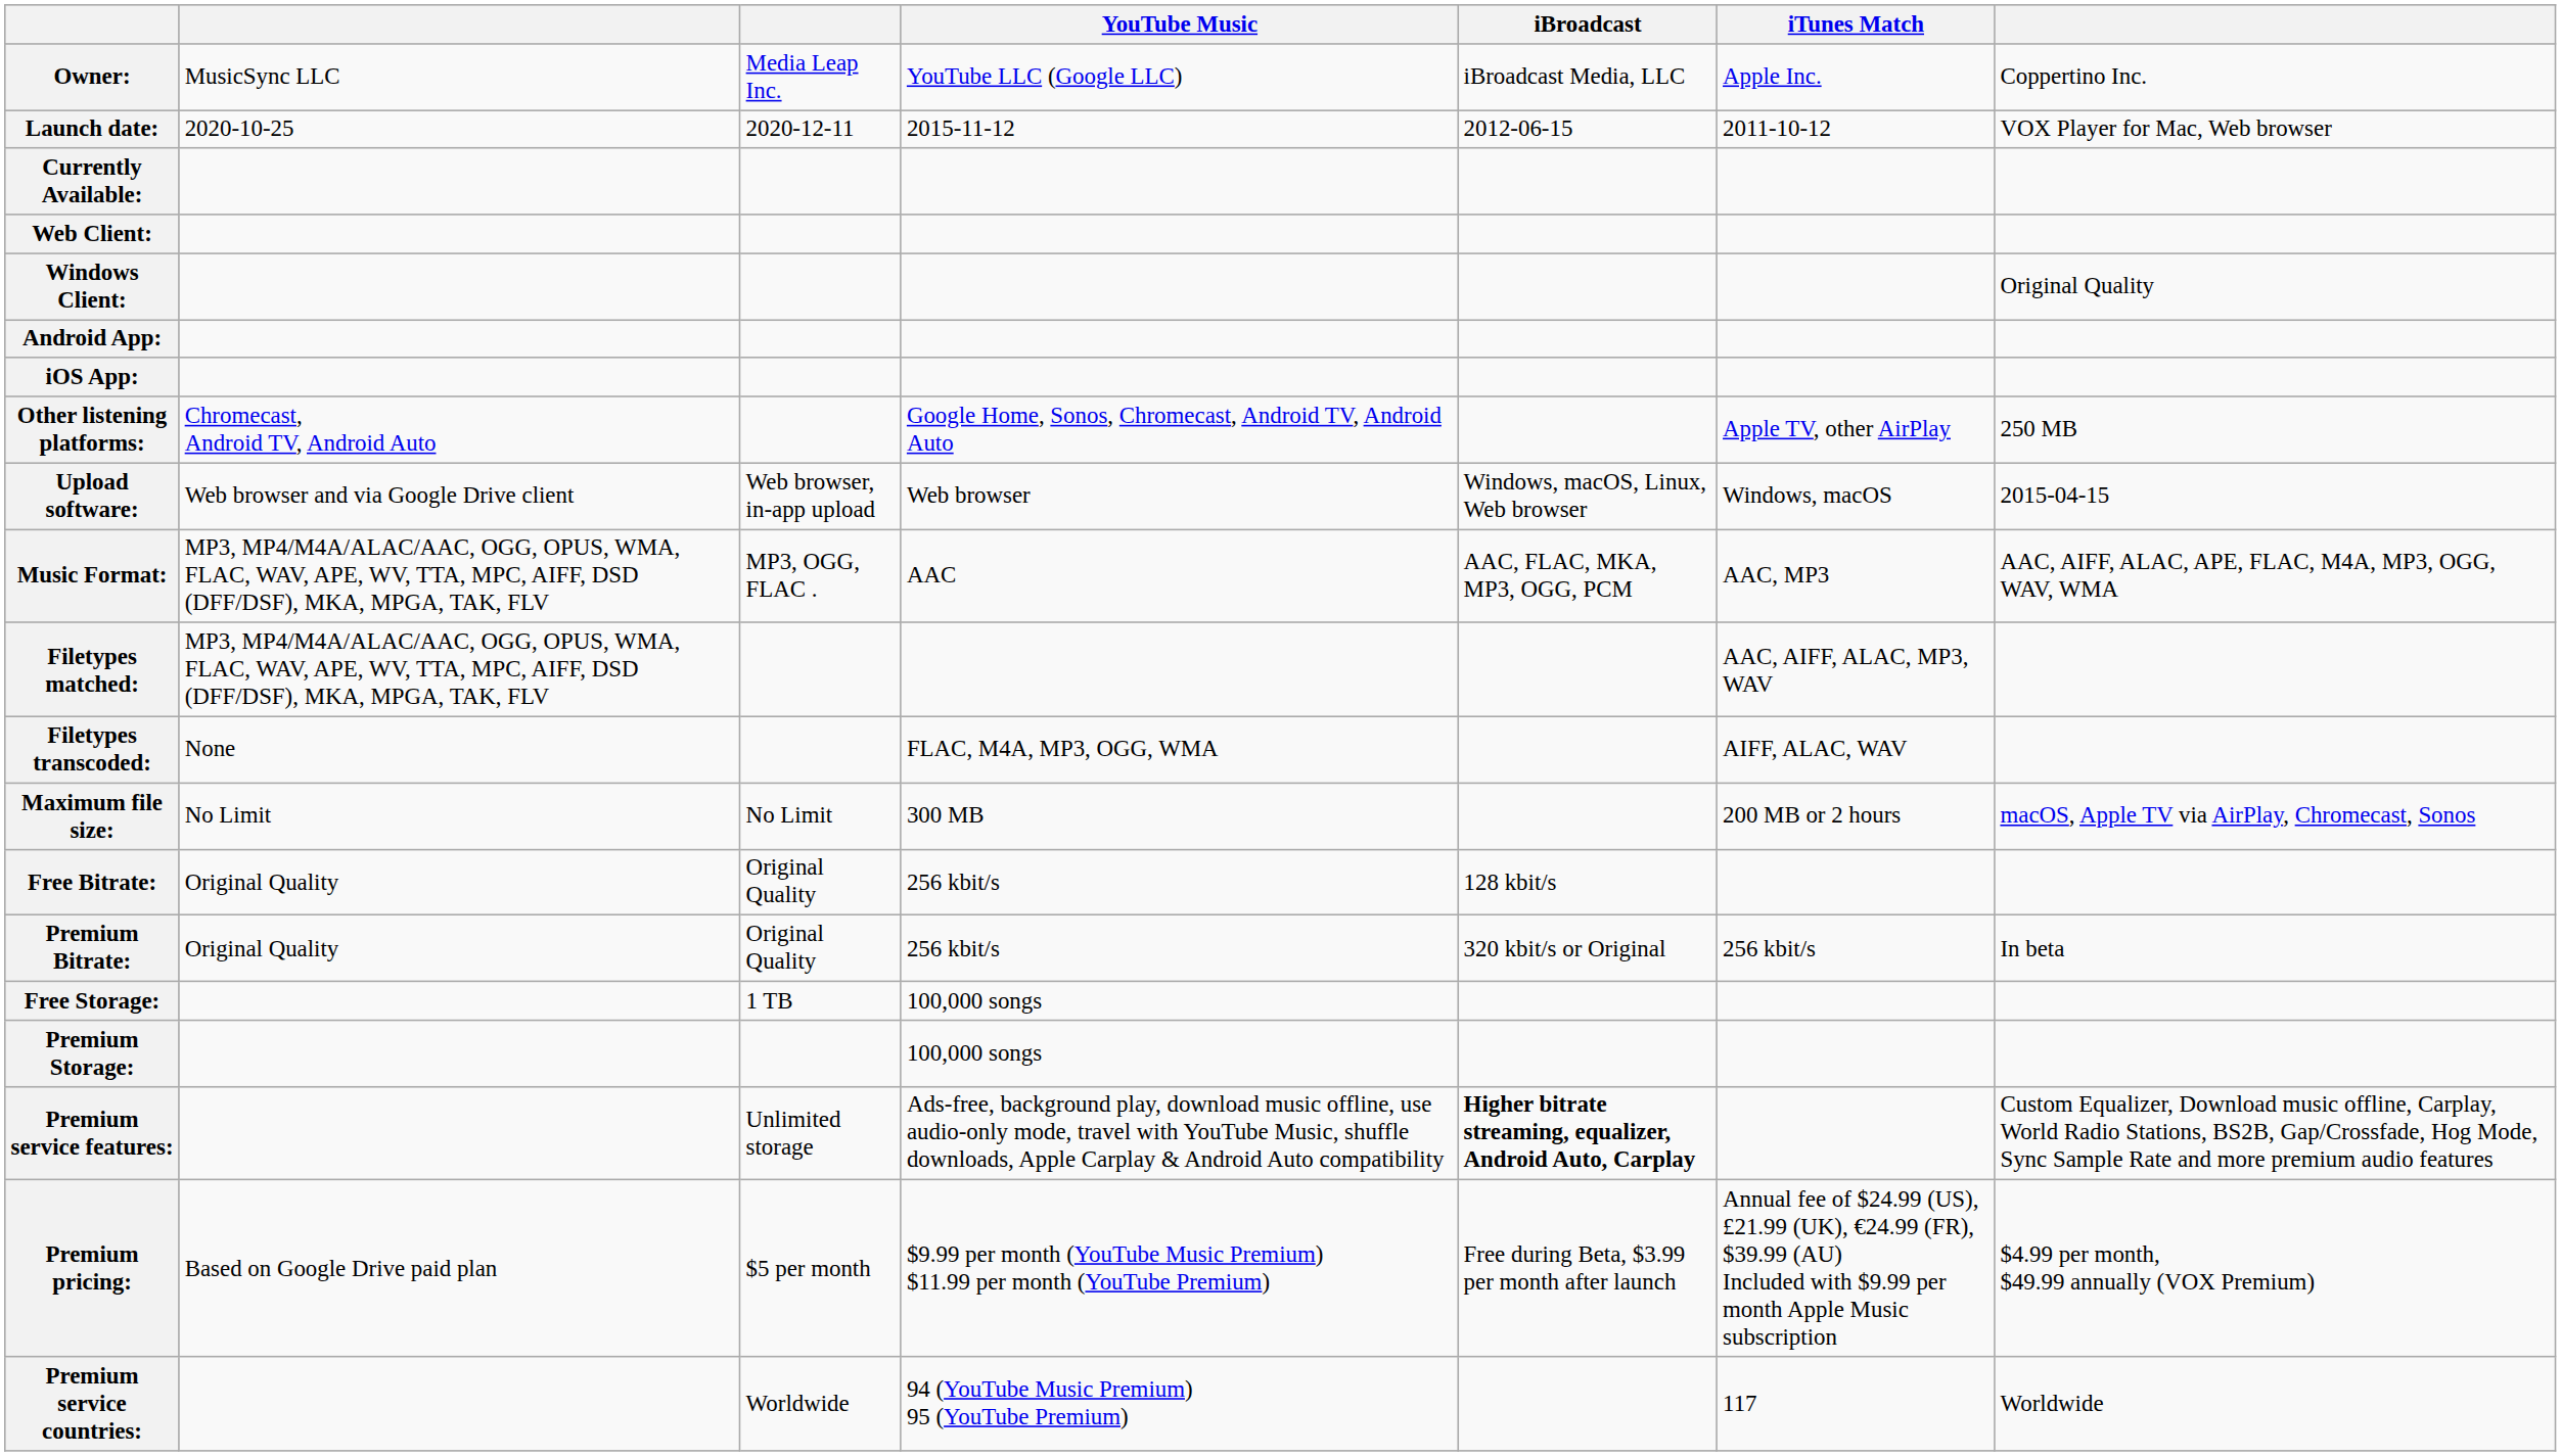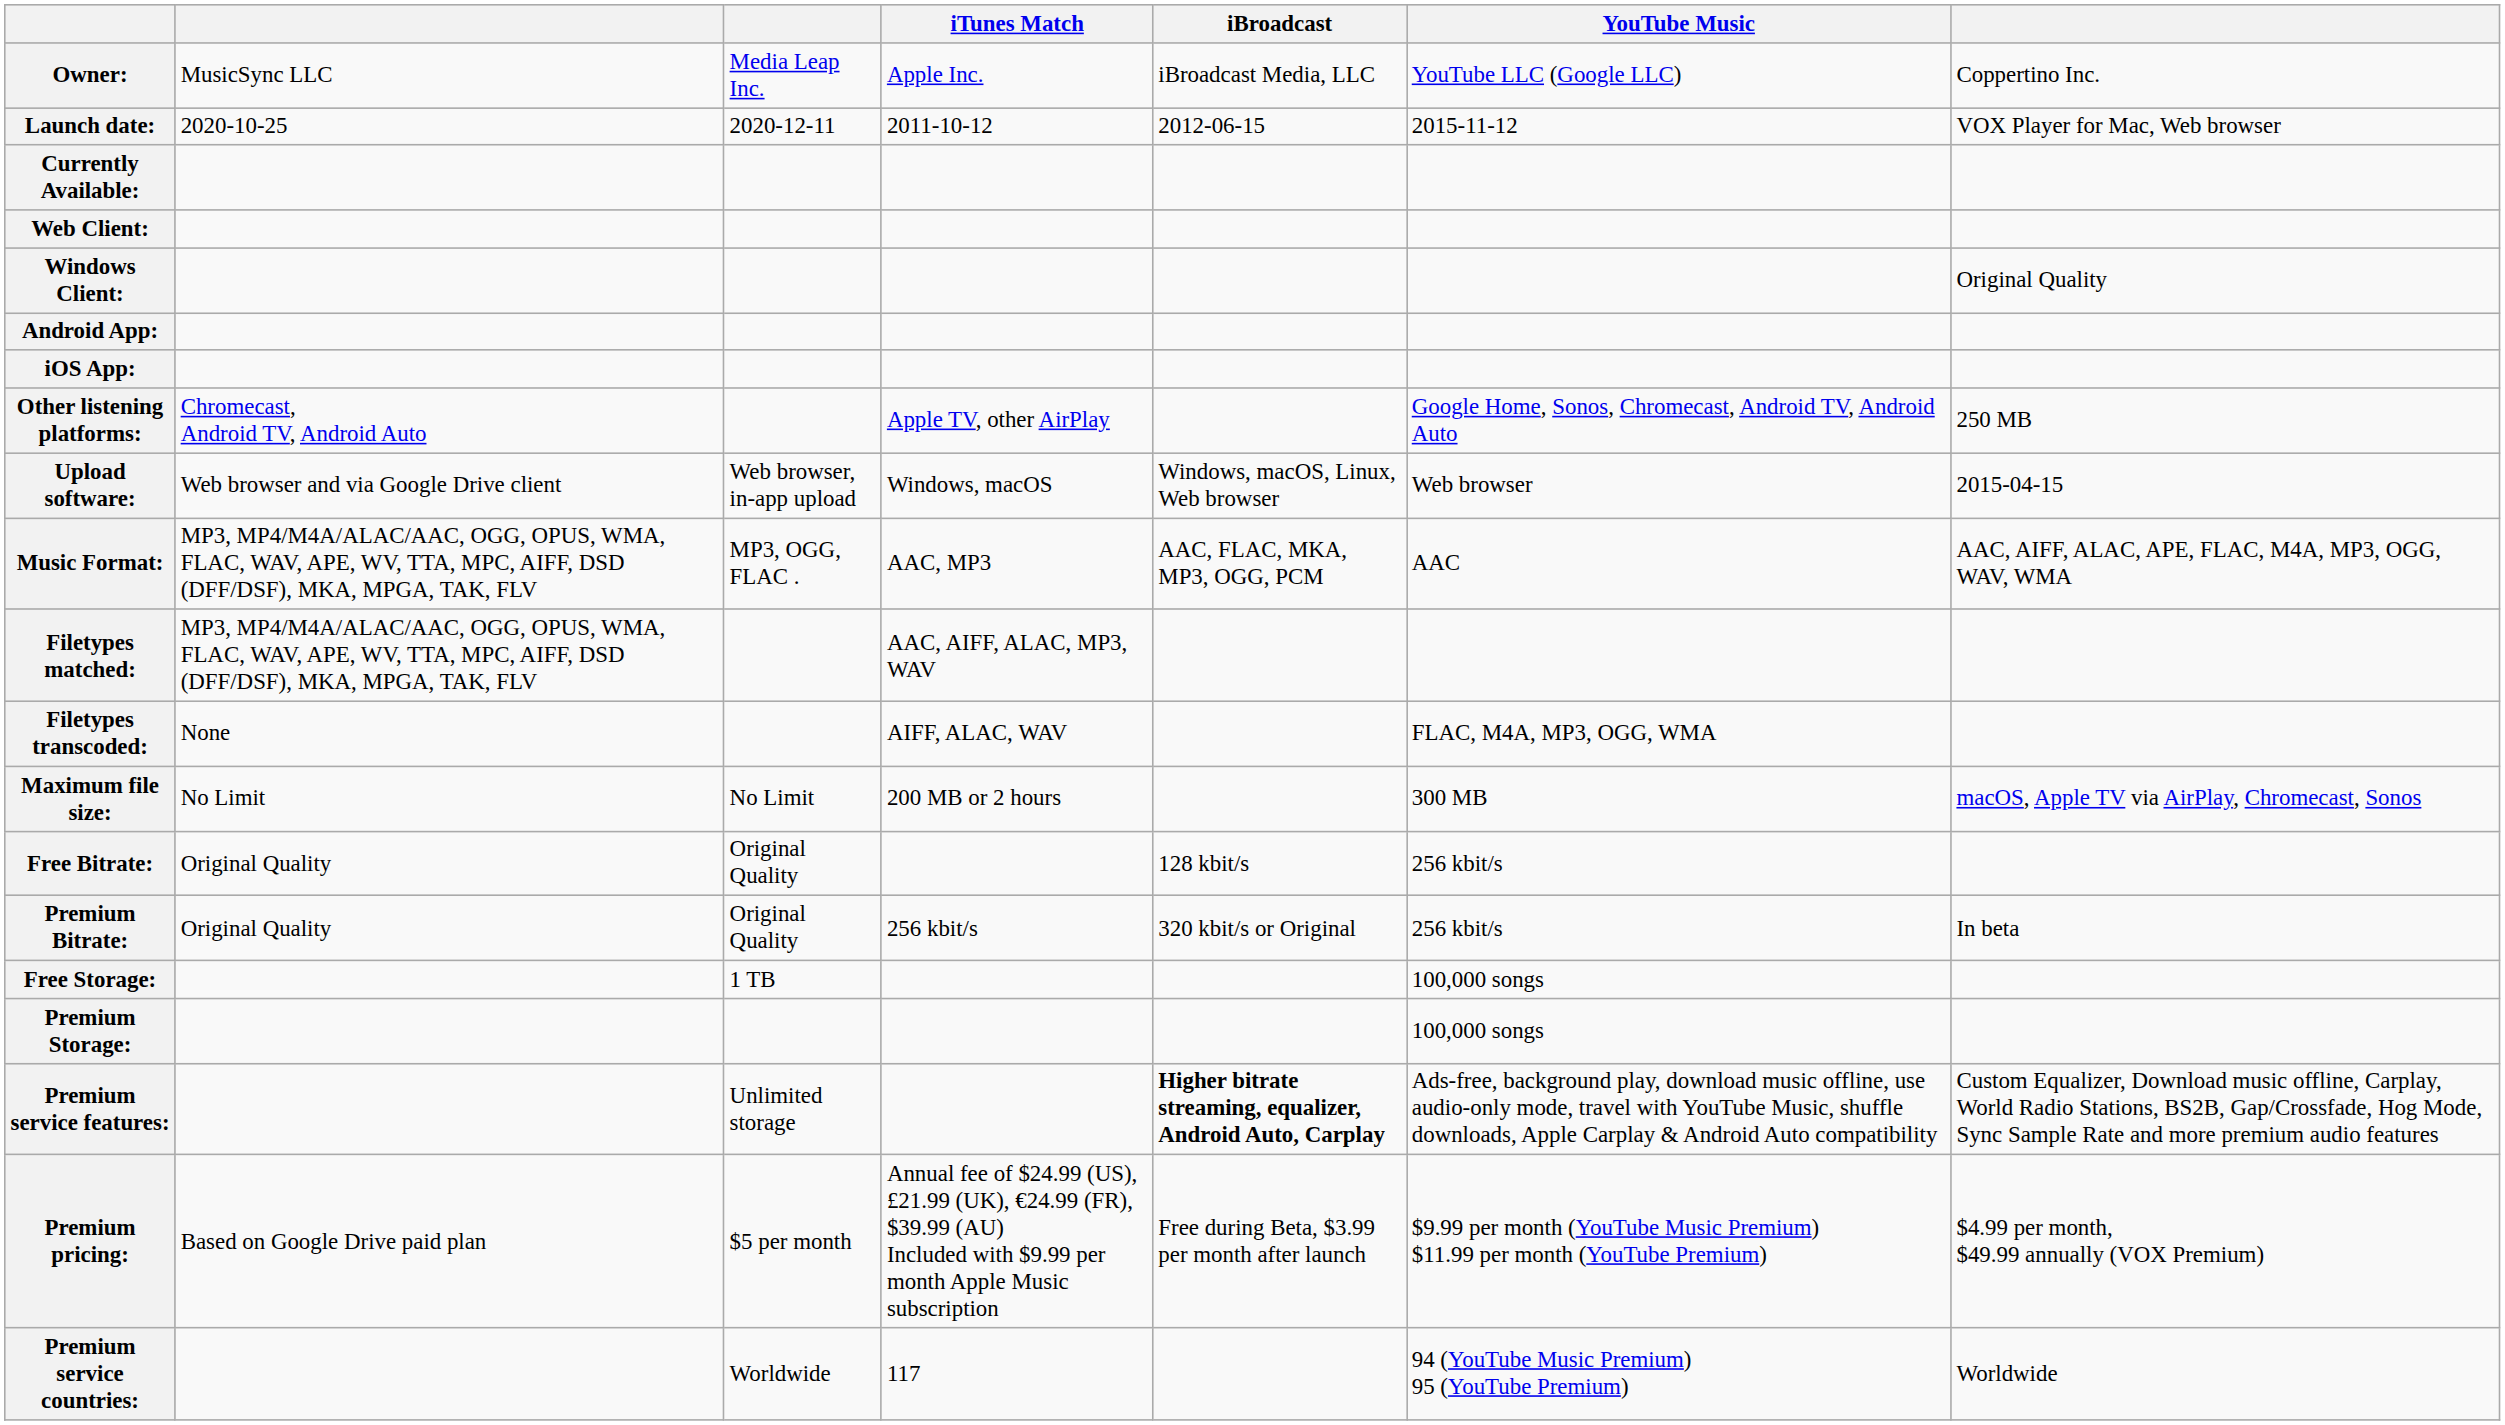 <table class="wikitable" style="font-size: 90%;">
 <tr>
 <th></th>
 <th></th>
 <th></th>
+<th><a href='#'>iTunes Match</a></th>
+<th>iBroadcast</th>
 <th><a href='#'>YouTube Music</a></th>
-<th>iBroadcast</th>
-<th><a href='#'>iTunes Match</a></th>
 <th></th>
 </tr>
 <tr>
 <th>Owner:</th>
 <td>MusicSync LLC</td>
 <td><a href='#'>Media Leap Inc.</a></td>
+<td><a href='#'>Apple Inc.</a></td>
+<td>iBroadcast Media, LLC</td>
 <td><a href='#'>YouTube LLC</a> (<a href='#'>Google LLC</a>)</td>
-<td>iBroadcast Media, LLC</td>
-<td><a href='#'>Apple Inc.</a></td>
 <td>Coppertino Inc.</td>
 </tr>
 <tr>
 <th>Launch date:</th>
 <td>2020-10-25</td>
 <td>2020-12-11</td>
+<td>2011-10-12</td>
+<td>2012-06-15</td>
 <td>2015-11-12</td>
-<td>2012-06-15</td>
-<td>2011-10-12</td>
 <td>VOX Player for Mac, Web browser</td>
 </tr>
 <tr>
 <th>Currently Available:</th>
 <td></td>
 <td></td>
 <td></td>
 <td></td>
 <td></td>
 <td></td>
 </tr>
 <tr>
 <th>Web Client:</th>
 <td></td>
 <td></td>
 <td></td>
 <td></td>
 <td></td>
 <td></td>
 </tr>
 <tr>
 <th>Windows Client:</th>
 <td></td>
 <td></td>
 <td></td>
 <td></td>
 <td></td>
 <td>Original Quality</td>
 </tr>
 <tr>
 <th>Android App:</th>
 <td></td>
 <td></td>
 <td></td>
 <td></td>
 <td></td>
 <td></td>
 </tr>
 <tr>
 <th>iOS App:</th>
 <td Planned></td>
 <td></td>
 <td></td>
 <td></td>
 <td></td>
 <td></td>
 </tr>
 <tr>
 <th>Other listening platforms:</th>
 <td><a href='#'>Chromecast</a>,<br><a href='#'>Android TV</a>, <a href='#'>Android Auto</a></td>
 <td></td>
+<td><a href='#'>Apple TV</a>, other <a href='#'>AirPlay</a></td>
+<td></td>
 <td><a href='#'>Google Home</a>, <a href='#'>Sonos</a>, <a href='#'>Chromecast</a>, <a href='#'>Android TV</a>, <a href='#'>Android Auto</a></td>
-<td></td>
-<td><a href='#'>Apple TV</a>, other <a href='#'>AirPlay</a></td>
 <td>250 MB</td>
 </tr>
 <tr>
 <th>Upload software:</th>
 <td>Web browser and via Google Drive client</td>
 <td>Web browser, in-app upload</td>
+<td>Windows, macOS</td>
+<td>Windows, macOS, Linux, Web browser</td>
 <td>Web browser</td>
-<td>Windows, macOS, Linux, Web browser</td>
-<td>Windows, macOS</td>
 <td>2015-04-15</td>
 </tr>
 <tr>
 <th>Music Format:</th>
 <td>MP3, MP4/M4A/ALAC/AAC, OGG, OPUS, WMA, FLAC, WAV, APE, WV, TTA, MPC, AIFF, DSD (DFF/DSF), MKA, MPGA, TAK, FLV</td>
 <td>MP3, OGG, FLAC                                                                                          .</td>
+<td>AAC, MP3</td>
+<td>AAC, FLAC, MKA, MP3, OGG, PCM</td>
 <td>AAC</td>
-<td>AAC, FLAC, MKA, MP3, OGG, PCM</td>
-<td>AAC, MP3</td>
 <td>AAC, AIFF, ALAC, APE, FLAC, M4A, MP3, OGG, WAV, WMA</td>
 </tr>
 <tr>
 <th>Filetypes matched:</th>
 <td>MP3, MP4/M4A/ALAC/AAC, OGG, OPUS, WMA, FLAC, WAV, APE, WV, TTA, MPC, AIFF, DSD (DFF/DSF), MKA, MPGA, TAK, FLV</td>
 <td></td>
+<td>AAC, AIFF, ALAC, MP3, WAV</td>
 <td></td>
 <td></td>
-<td>AAC, AIFF, ALAC, MP3, WAV</td>
 <td></td>
 </tr>
 <tr>
 <th>Filetypes transcoded:</th>
 <td>None</td>
 <td></td>
+<td>AIFF, ALAC, WAV</td>
+<td></td>
 <td>FLAC, M4A, MP3, OGG, WMA</td>
-<td></td>
-<td>AIFF, ALAC, WAV</td>
 <td></td>
 </tr>
 <tr>
 <th>Maximum file size:</th>
 <td>No Limit</td>
 <td>No Limit</td>
+<td>200 MB or 2 hours</td>
+<td></td>
 <td>300 MB</td>
-<td></td>
-<td>200 MB or 2 hours</td>
 <td><a href='#'>macOS</a>, <a href='#'>Apple TV</a> via <a href='#'>AirPlay</a>, <a href='#'>Chromecast</a>, <a href='#'>Sonos</a></td>
 </tr>
 <tr>
 <th>Free Bitrate:</th>
 <td>Original Quality</td>
 <td>Original Quality</td>
+<td></td>
+<td>128 kbit/s</td>
 <td>256 kbit/s</td>
-<td>128 kbit/s</td>
-<td></td>
 <td></td>
 </tr>
 <tr>
 <th>Premium Bitrate:</th>
 <td>Original Quality</td>
 <td>Original Quality</td>
 <td>256 kbit/s</td>
 <td>320 kbit/s or Original</td>
 <td>256 kbit/s</td>
 <td>In beta</td>
 </tr>
 <tr>
 <th>Free Storage:</th>
 <td></td>
 <td>1 TB</td>
-<td>100,000 songs</td>
 <td></td>
 <td></td>
+<td>100,000 songs</td>
 <td></td>
 </tr>
 <tr>
 <th>Premium Storage:</th>
 <td Limited by your Google Drive></td>
 <td></td>
-<td>100,000 songs</td>
 <td></td>
 <td></td>
+<td>100,000 songs</td>
 <td></td>
 </tr>
 <tr>
 <th>Premium service features:</th>
 <td></td>
 <td>Unlimited storage</td>
+<td></td>
+<td><strong>Higher bitrate streaming, equalizer, Android Auto, Carplay</strong></td>
 <td>Ads-free, background play, download music offline, use audio-only mode, travel with YouTube Music, shuffle downloads, Apple Carplay & Android Auto compatibility</td>
-<td><strong>Higher bitrate streaming, equalizer, Android Auto, Carplay</strong></td>
-<td></td>
 <td>Custom Equalizer, Download music offline, Carplay, World Radio Stations, BS2B, Gap/Crossfade, Hog Mode, Sync Sample Rate and more premium audio features </td>
 </tr>
 <tr>
 <th>Premium pricing:</th>
 <td>Based on Google Drive paid plan </td>
 <td>$5 per month</td>
+<td>Annual fee of $24.99 (US), £21.99 (UK), €24.99 (FR), $39.99 (AU)<br>Included with $9.99 per month Apple Music subscription</td>
+<td>Free during Beta, $3.99 per month after launch</td>
 <td>$9.99 per month (<a href='#'>YouTube Music Premium</a>)<br>$11.99 per month (<a href='#'>YouTube Premium</a>)</td>
-<td>Free during Beta, $3.99 per month after launch</td>
-<td>Annual fee of $24.99 (US), £21.99 (UK), €24.99 (FR), $39.99 (AU)<br>Included with $9.99 per month Apple Music subscription</td>
 <td>$4.99 per month,<br>$49.99 annually (VOX Premium)</td>
 </tr>
 <tr>
 <th>Premium service countries:</th>
 <td></td>
 <td>Worldwide</td>
+<td>117</td>
+<td></td>
 <td>94 (<a href='#'>YouTube Music Premium</a>)<br>95 (<a href='#'>YouTube Premium</a>)</td>
-<td></td>
-<td>117</td>
 <td>Worldwide</td>
 </tr>
 </table>
